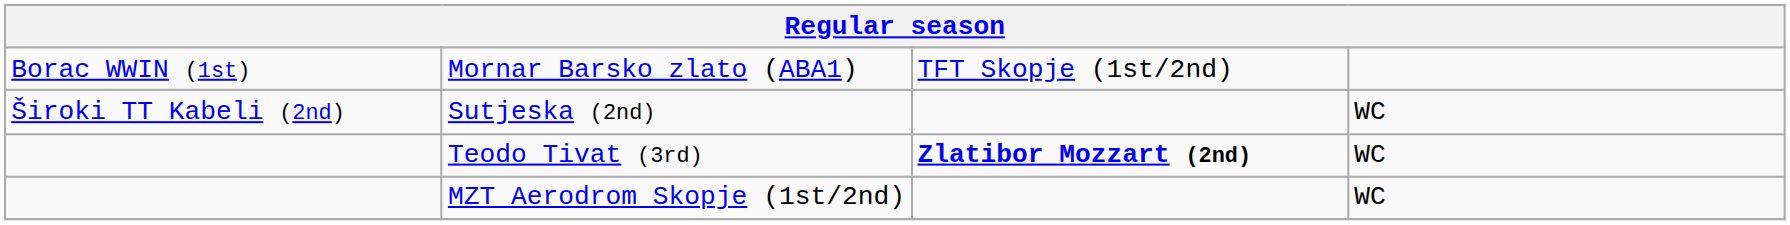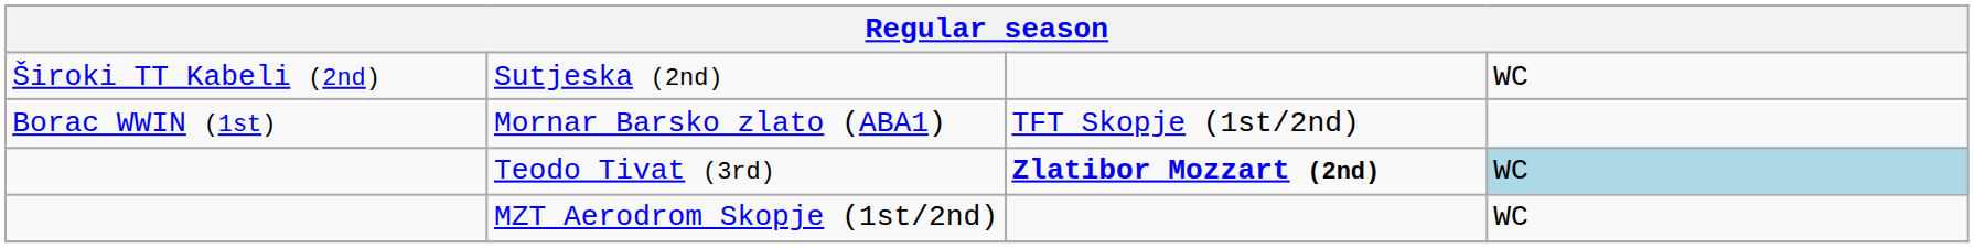 <table class="wikitable" style="white-space: nowrap;">
 <tr>
 <th colspan="4"><a href='#'>Regular season</a></th>
+</tr>
+<tr>
+<td width="210"> <a href='#'>Široki TT Kabeli</a> <small>(<a href='#'>2nd</a>)</small></td>
+<td width="210"> <a href='#'>Sutjeska</a> <small>(2nd)</small></td>
+<td width="210"></td>
+<td width="210">WC</td>
 </tr>
 <tr>
 <td width="210"> <a href='#'>Borac WWIN</a> <small>(<a href='#'>1st</a>)</small></td>
 <td width="210"> <a href='#'>Mornar Barsko zlato</a> (<a href='#'>ABA1</a>)</td>
 <td width="210"> <a href='#'>TFT Skopje</a> (1st/2nd)</td>
 <td width="210"></td>
 </tr>
 <tr>
-<td width="210"> <a href='#'>Široki TT Kabeli</a> <small>(<a href='#'>2nd</a>)</small></td>
-<td width="210"> <a href='#'>Sutjeska</a> <small>(2nd)</small></td>
-<td width="210"></td>
-<td width="210">WC</td>
-</tr>
-<tr>
 <td width="210"></td>
 <td width="210"> <a href='#'>Teodo Tivat</a> <small>(3rd)</small></td>
 <td width="210"><strong> <a href='#'>Zlatibor Mozzart</a> <small>(2nd)</small></strong></td>
-<td width="210">WC</td>
+<td width="210" style="background: lightblue;">WC</td>
 </tr>
 <tr>
 <td width="210"></td>
 <td width="210"> <a href='#'>MZT Aerodrom Skopje</a> (1st/2nd)</td>
 <td width="210"></td>
 <td width="210">WC</td>
 </tr>
 <tr>
 </tr>
 </table>
